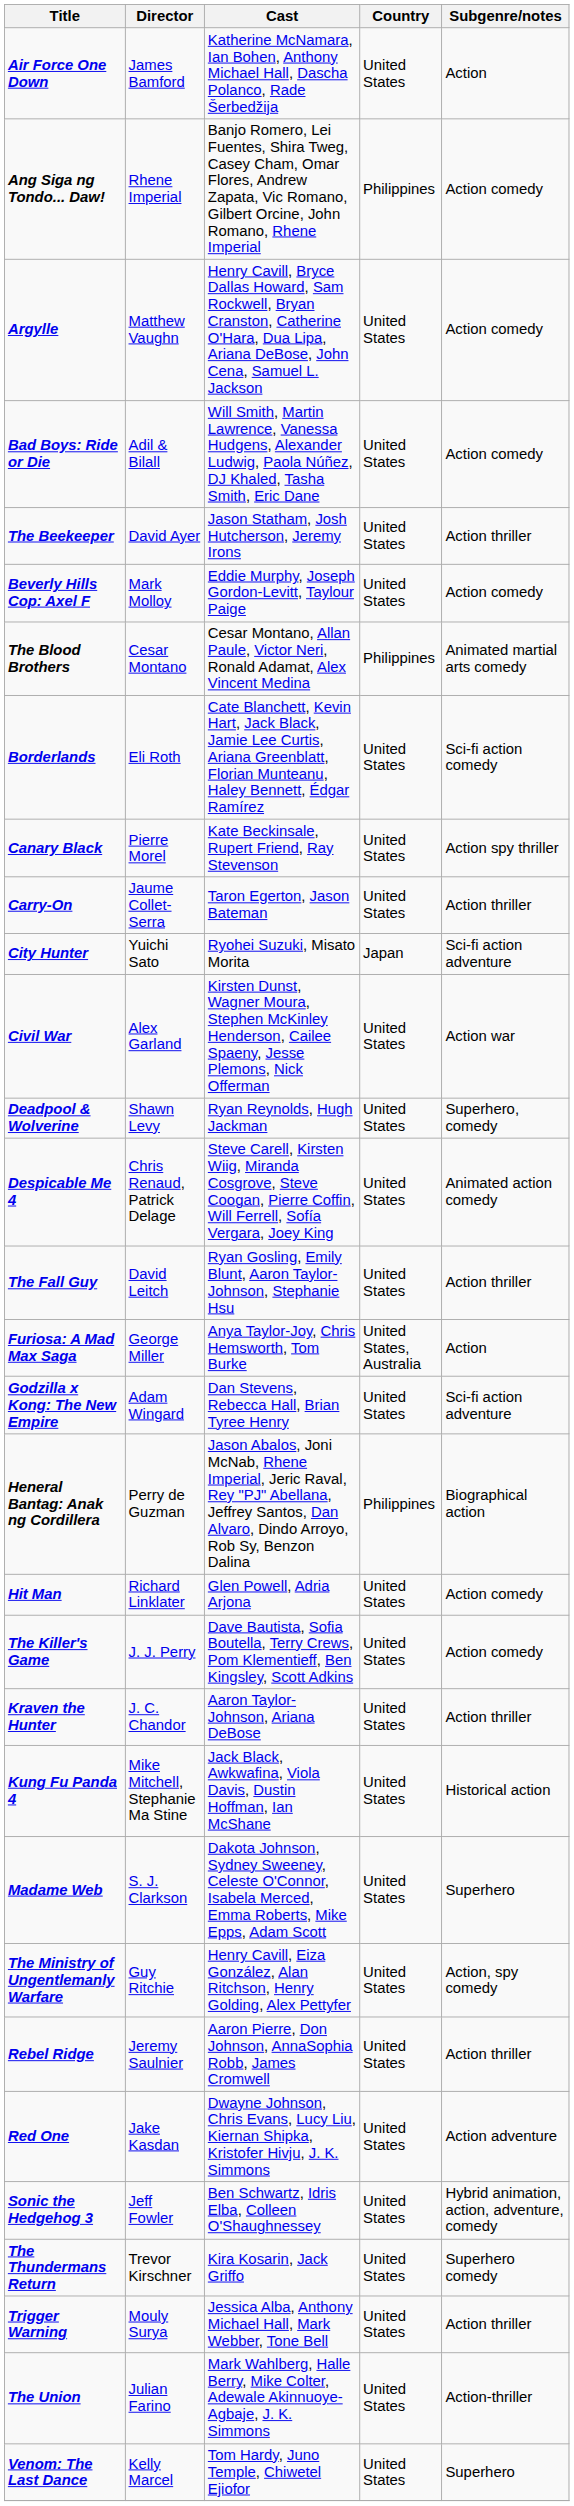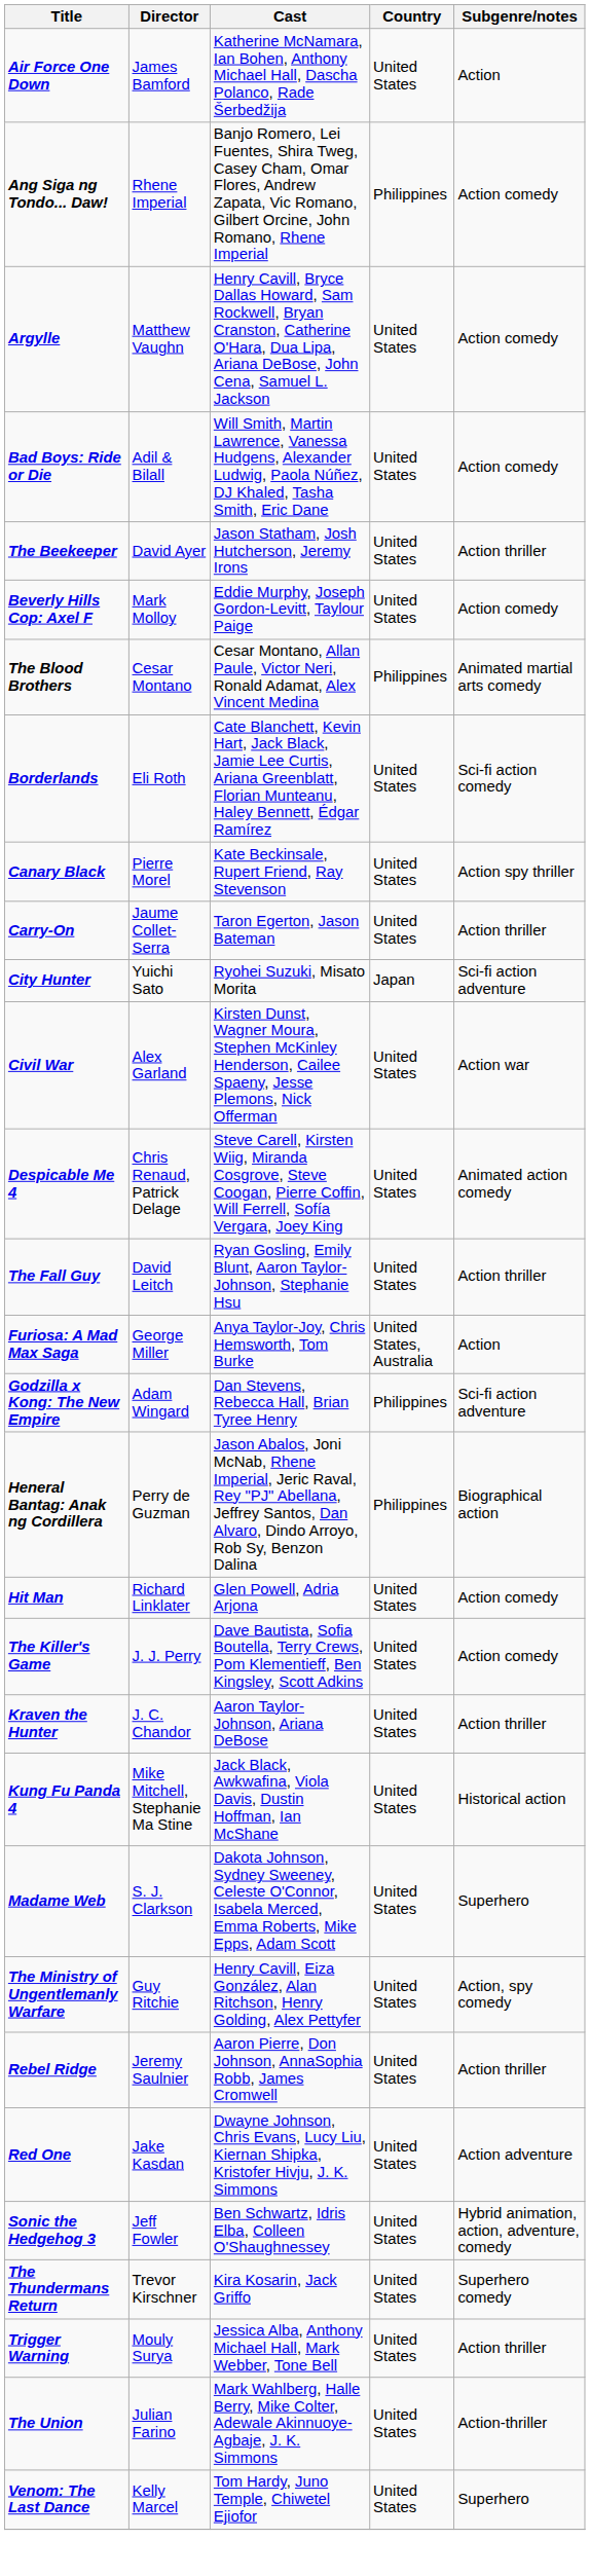 <table class="wikitable sortable">
 <tr>
 <th>Title</th>
 <th>Director</th>
 <th>Cast</th>
 <th>Country</th>
 <th>Subgenre/notes</th>
 </tr>
 <tr>
 <td><strong><em><a href='#'>Air Force One Down</a></em></strong></td>
 <td><a href='#'>James Bamford</a></td>
 <td><a href='#'>Katherine McNamara</a>, <a href='#'>Ian Bohen</a>, <a href='#'>Anthony Michael Hall</a>, <a href='#'>Dascha Polanco</a>, <a href='#'>Rade Šerbedžija</a></td>
 <td>United States</td>
 <td>Action</td>
 </tr>
 <tr>
 <td><strong><em>Ang Siga ng Tondo... Daw!</em></strong></td>
 <td><a href='#'>Rhene Imperial</a></td>
 <td>Banjo Romero, Lei Fuentes, Shira Tweg, Casey Cham, Omar Flores, Andrew Zapata, Vic Romano, Gilbert Orcine, John Romano, <a href='#'>Rhene Imperial</a></td>
 <td>Philippines</td>
 <td>Action comedy</td>
 </tr>
 <tr>
 <td><strong><em><a href='#'>Argylle</a></em></strong></td>
 <td><a href='#'>Matthew Vaughn</a></td>
 <td><a href='#'>Henry Cavill</a>, <a href='#'>Bryce Dallas Howard</a>, <a href='#'>Sam Rockwell</a>, <a href='#'>Bryan Cranston</a>, <a href='#'>Catherine O'Hara</a>, <a href='#'>Dua Lipa</a>, <a href='#'>Ariana DeBose</a>, <a href='#'>John Cena</a>, <a href='#'>Samuel L. Jackson</a></td>
 <td>United States</td>
 <td>Action comedy</td>
 </tr>
 <tr>
 <td><strong><em><a href='#'>Bad Boys: Ride or Die</a></em></strong></td>
 <td><a href='#'>Adil & Bilall</a></td>
 <td><a href='#'>Will Smith</a>, <a href='#'>Martin Lawrence</a>, <a href='#'>Vanessa Hudgens</a>, <a href='#'>Alexander Ludwig</a>, <a href='#'>Paola Núñez</a>, <a href='#'>DJ Khaled</a>, <a href='#'>Tasha Smith</a>, <a href='#'>Eric Dane</a></td>
 <td>United States</td>
 <td>Action comedy</td>
 </tr>
 <tr>
 <td><strong><em><a href='#'>The Beekeeper</a></em></strong></td>
 <td><a href='#'>David Ayer</a></td>
 <td><a href='#'>Jason Statham</a>, <a href='#'>Josh Hutcherson</a>, <a href='#'>Jeremy Irons</a></td>
 <td>United States</td>
 <td>Action thriller</td>
 </tr>
 <tr>
 <td><strong><em><a href='#'>Beverly Hills Cop: Axel F</a></em></strong></td>
 <td><a href='#'>Mark Molloy</a></td>
 <td><a href='#'>Eddie Murphy</a>, <a href='#'>Joseph Gordon-Levitt</a>, <a href='#'>Taylour Paige</a></td>
 <td>United States</td>
 <td>Action comedy</td>
 </tr>
 <tr>
 <td><strong><em>The Blood Brothers</em></strong></td>
 <td><a href='#'>Cesar Montano</a></td>
 <td>Cesar Montano, <a href='#'>Allan Paule</a>, <a href='#'>Victor Neri</a>, Ronald Adamat, <a href='#'>Alex Vincent Medina</a></td>
 <td>Philippines</td>
 <td>Animated martial arts comedy</td>
 </tr>
 <tr>
 <td><em><a href='#'><strong>Borderlands</strong></a></em></td>
 <td><a href='#'>Eli Roth</a></td>
 <td><a href='#'>Cate Blanchett</a>, <a href='#'>Kevin Hart</a>, <a href='#'>Jack Black</a>, <a href='#'>Jamie Lee Curtis</a>, <a href='#'>Ariana Greenblatt</a>, <a href='#'>Florian Munteanu</a>, <a href='#'>Haley Bennett</a>, <a href='#'>Édgar Ramírez</a></td>
 <td>United States</td>
 <td>Sci-fi action comedy</td>
 </tr>
 <tr>
 <td><strong><em><a href='#'>Canary Black</a></em></strong></td>
 <td><a href='#'>Pierre Morel</a></td>
 <td><a href='#'>Kate Beckinsale</a>, <a href='#'>Rupert Friend</a>, <a href='#'>Ray Stevenson</a></td>
 <td>United States</td>
 <td>Action spy thriller</td>
 </tr>
 <tr>
 <td><strong><em><a href='#'>Carry-On</a></em></strong></td>
 <td><a href='#'>Jaume Collet-Serra</a></td>
 <td><a href='#'>Taron Egerton</a>, <a href='#'>Jason Bateman</a></td>
 <td>United States</td>
 <td>Action thriller</td>
 </tr>
 <tr>
 <td><em><a href='#'><strong>City Hunter</strong></a></em></td>
 <td>Yuichi Sato</td>
 <td><a href='#'>Ryohei Suzuki</a>, Misato Morita</td>
 <td>Japan</td>
 <td>Sci-fi action adventure</td>
 </tr>
 <tr>
 <td><em><a href='#'><strong>Civil War</strong></a></em></td>
 <td><a href='#'>Alex Garland</a></td>
 <td><a href='#'>Kirsten Dunst</a>, <a href='#'>Wagner Moura</a>, <a href='#'>Stephen McKinley Henderson</a>, <a href='#'>Cailee Spaeny</a>, <a href='#'>Jesse Plemons</a>, <a href='#'>Nick Offerman</a></td>
 <td>United States</td>
 <td>Action war</td>
 </tr>
 <tr>
-<td><strong><em><a href='#'>Deadpool & Wolverine</a></em></strong></td>
-<td><a href='#'>Shawn Levy</a></td>
-<td><a href='#'>Ryan Reynolds</a>, <a href='#'>Hugh Jackman</a></td>
-<td>United States</td>
-<td>Superhero, comedy</td>
-</tr>
-<tr>
 <td><strong><em><a href='#'>Despicable Me 4</a></em></strong></td>
 <td><a href='#'>Chris Renaud</a>, Patrick Delage</td>
 <td><a href='#'>Steve Carell</a>, <a href='#'>Kirsten Wiig</a>, <a href='#'>Miranda Cosgrove</a>, <a href='#'>Steve Coogan</a>, <a href='#'>Pierre Coffin</a>, <a href='#'>Will Ferrell</a>, <a href='#'>Sofía Vergara</a>, <a href='#'>Joey King</a></td>
 <td>United States</td>
 <td>Animated action comedy</td>
 </tr>
 <tr>
 <td><em><a href='#'><strong>The Fall Guy</strong></a></em></td>
 <td><a href='#'>David Leitch</a></td>
 <td><a href='#'>Ryan Gosling</a>, <a href='#'>Emily Blunt</a>, <a href='#'>Aaron Taylor-Johnson</a>, <a href='#'>Stephanie Hsu</a></td>
 <td>United States</td>
 <td>Action thriller</td>
 </tr>
 <tr>
 <td><strong><em><a href='#'>Furiosa: A Mad Max Saga</a></em></strong></td>
 <td><a href='#'>George Miller</a></td>
 <td><a href='#'>Anya Taylor-Joy</a>, <a href='#'>Chris Hemsworth</a>, <a href='#'>Tom Burke</a></td>
 <td>United States, Australia</td>
 <td>Action</td>
 </tr>
 <tr>
 <td><strong><em><a href='#'>Godzilla x Kong: The New Empire</a></em></strong></td>
 <td><a href='#'>Adam Wingard</a></td>
 <td><a href='#'>Dan Stevens</a>, <a href='#'>Rebecca Hall</a>, <a href='#'>Brian Tyree Henry</a></td>
-<td>United States</td>
+<td>Philippines</td>
 <td>Sci-fi action adventure</td>
 </tr>
 <tr>
 <td><strong><em>Heneral Bantag: Anak ng Cordillera</em></strong></td>
 <td>Perry de Guzman</td>
 <td><a href='#'>Jason Abalos</a>, Joni McNab, <a href='#'>Rhene Imperial</a>, Jeric Raval, <a href='#'>Rey "PJ" Abellana</a>, Jeffrey Santos, <a href='#'>Dan Alvaro</a>, Dindo Arroyo, Rob Sy, Benzon Dalina</td>
 <td>Philippines</td>
 <td>Biographical action</td>
 </tr>
 <tr>
 <td><strong><em><a href='#'>Hit Man</a></em></strong></td>
 <td><a href='#'>Richard Linklater</a></td>
 <td><a href='#'>Glen Powell</a>, <a href='#'>Adria Arjona</a></td>
 <td>United States</td>
 <td>Action comedy</td>
 </tr>
 <tr>
 <td><strong><em><a href='#'>The Killer's Game</a></em></strong></td>
 <td><a href='#'>J. J. Perry</a></td>
 <td><a href='#'>Dave Bautista</a>, <a href='#'>Sofia Boutella</a>, <a href='#'>Terry Crews</a>, <a href='#'>Pom Klementieff</a>, <a href='#'>Ben Kingsley</a>, <a href='#'>Scott Adkins</a></td>
 <td>United States</td>
 <td>Action comedy</td>
 </tr>
 <tr>
 <td><strong><em><a href='#'>Kraven the Hunter</a></em></strong></td>
 <td><a href='#'>J. C. Chandor</a></td>
 <td><a href='#'>Aaron Taylor-Johnson</a>, <a href='#'>Ariana DeBose</a></td>
 <td>United States</td>
 <td>Action thriller</td>
 </tr>
 <tr>
 <td><strong><em><a href='#'>Kung Fu Panda 4</a></em></strong></td>
 <td><a href='#'>Mike Mitchell</a>,<br>Stephanie Ma Stine</td>
 <td><a href='#'>Jack Black</a>, <a href='#'>Awkwafina</a>, <a href='#'>Viola Davis</a>, <a href='#'>Dustin Hoffman</a>, <a href='#'>Ian McShane</a></td>
 <td>United States</td>
 <td>Historical action</td>
 </tr>
 <tr>
 <td><em><a href='#'><strong>Madame Web</strong></a></em></td>
 <td><a href='#'>S. J. Clarkson</a></td>
 <td><a href='#'>Dakota Johnson</a>, <a href='#'>Sydney Sweeney</a>, <a href='#'>Celeste O'Connor</a>, <a href='#'>Isabela Merced</a>, <a href='#'>Emma Roberts</a>, <a href='#'>Mike Epps</a>, <a href='#'>Adam Scott</a></td>
 <td>United States</td>
 <td>Superhero</td>
 </tr>
 <tr>
 <td><strong><em><a href='#'>The Ministry of Ungentlemanly Warfare</a></em></strong></td>
 <td><a href='#'>Guy Ritchie</a></td>
 <td><a href='#'>Henry Cavill</a>, <a href='#'>Eiza González</a>, <a href='#'>Alan Ritchson</a>, <a href='#'>Henry Golding</a>, <a href='#'>Alex Pettyfer</a></td>
 <td>United States</td>
 <td>Action, spy comedy</td>
 </tr>
 <tr>
 <td><strong><em><a href='#'>Rebel Ridge</a></em></strong></td>
 <td><a href='#'>Jeremy Saulnier</a></td>
 <td><a href='#'>Aaron Pierre</a>, <a href='#'>Don Johnson</a>, <a href='#'>AnnaSophia Robb</a>, <a href='#'>James Cromwell</a></td>
 <td>United States</td>
 <td>Action thriller</td>
 </tr>
 <tr>
 <td><strong><em><a href='#'>Red One</a></em></strong></td>
 <td><a href='#'>Jake Kasdan</a></td>
 <td><a href='#'>Dwayne Johnson</a>, <a href='#'>Chris Evans</a>, <a href='#'>Lucy Liu</a>, <a href='#'>Kiernan Shipka</a>, <a href='#'>Kristofer Hivju</a>, <a href='#'>J. K. Simmons</a></td>
 <td>United States</td>
 <td>Action adventure</td>
 </tr>
 <tr>
 <td><strong><em><a href='#'>Sonic the Hedgehog 3</a></em></strong></td>
 <td><a href='#'>Jeff Fowler</a></td>
 <td><a href='#'>Ben Schwartz</a>, <a href='#'>Idris Elba</a>, <a href='#'>Colleen O'Shaughnessey</a></td>
 <td>United States</td>
 <td>Hybrid animation, action, adventure, comedy</td>
 </tr>
 <tr>
 <td><strong><em><a href='#'>The Thundermans Return</a></em></strong></td>
 <td>Trevor Kirschner</td>
 <td><a href='#'>Kira Kosarin</a>, <a href='#'>Jack Griffo</a></td>
 <td>United States</td>
 <td>Superhero comedy</td>
 </tr>
 <tr>
 <td><strong><em><a href='#'>Trigger Warning</a></em></strong></td>
 <td><a href='#'>Mouly Surya</a></td>
 <td><a href='#'>Jessica Alba</a>, <a href='#'>Anthony Michael Hall</a>, <a href='#'>Mark Webber</a>, <a href='#'>Tone Bell</a></td>
 <td>United States</td>
 <td>Action thriller</td>
 </tr>
 <tr>
 <td><strong><em><a href='#'>The Union</a></em></strong></td>
 <td><a href='#'>Julian Farino</a></td>
 <td><a href='#'>Mark Wahlberg</a>, <a href='#'>Halle Berry</a>, <a href='#'>Mike Colter</a>, <a href='#'>Adewale Akinnuoye-Agbaje</a>, <a href='#'>J. K. Simmons</a></td>
 <td>United States</td>
 <td>Action-thriller</td>
 </tr>
 <tr>
 <td><strong><em><a href='#'>Venom: The Last Dance</a></em></strong></td>
 <td><a href='#'>Kelly Marcel</a></td>
 <td><a href='#'>Tom Hardy</a>, <a href='#'>Juno Temple</a>, <a href='#'>Chiwetel Ejiofor</a></td>
 <td>United States</td>
 <td>Superhero</td>
 </tr>
 <tr>
 </tr>
 </table>
